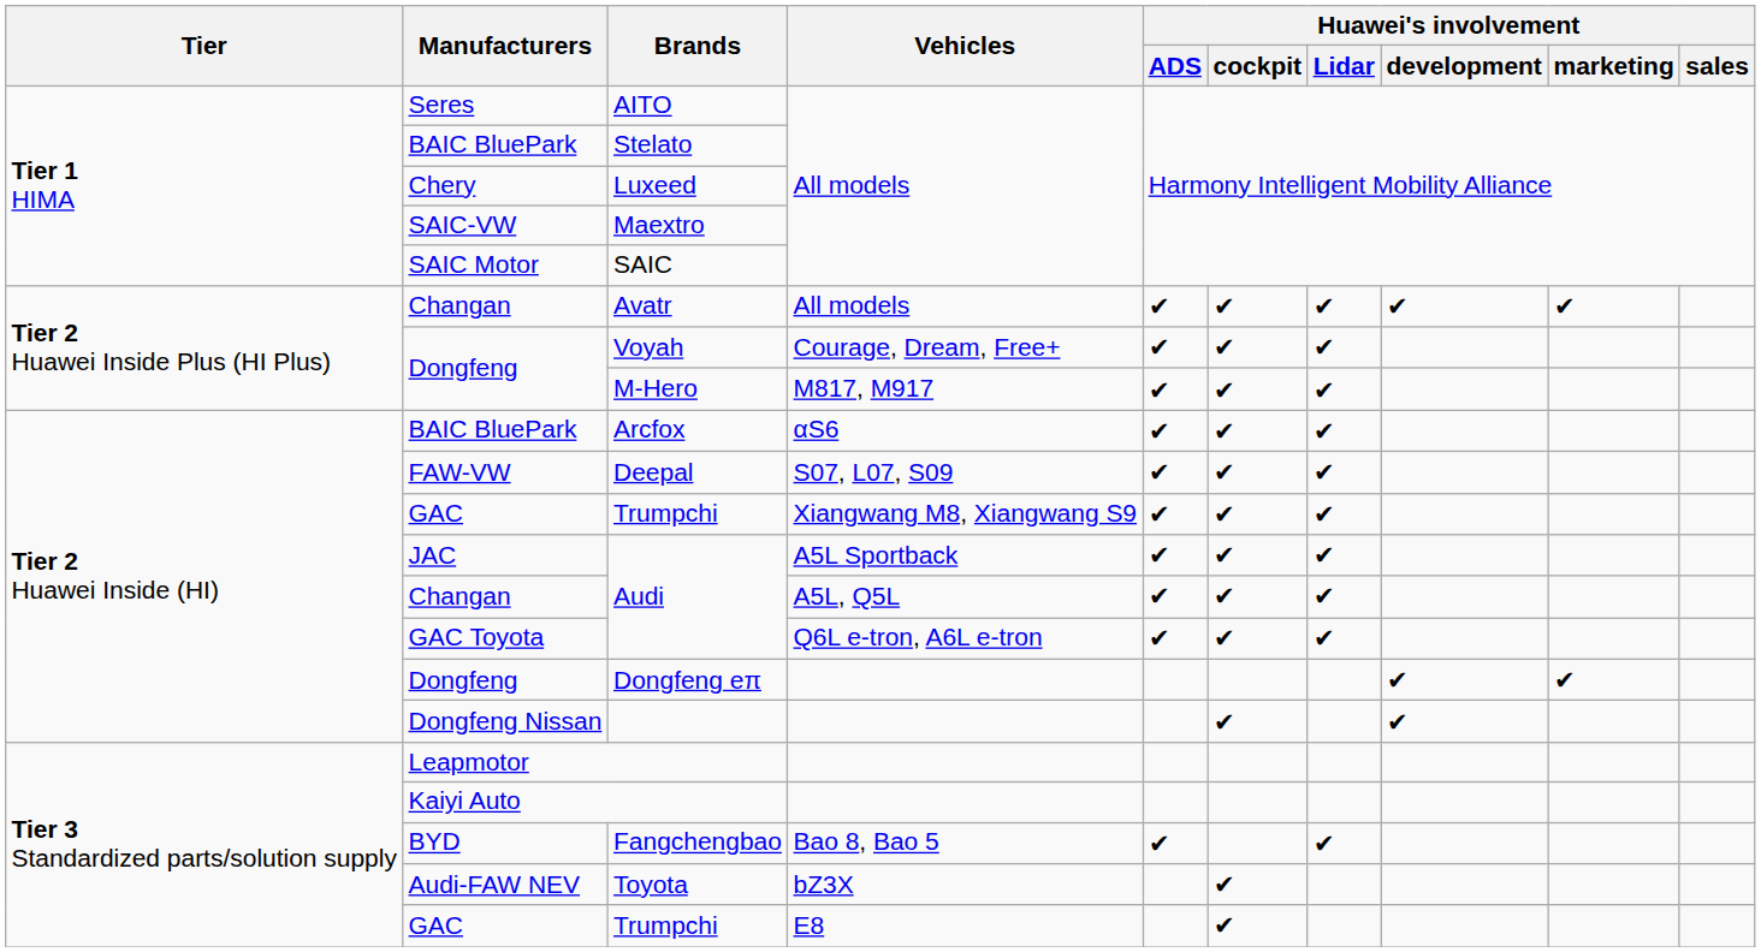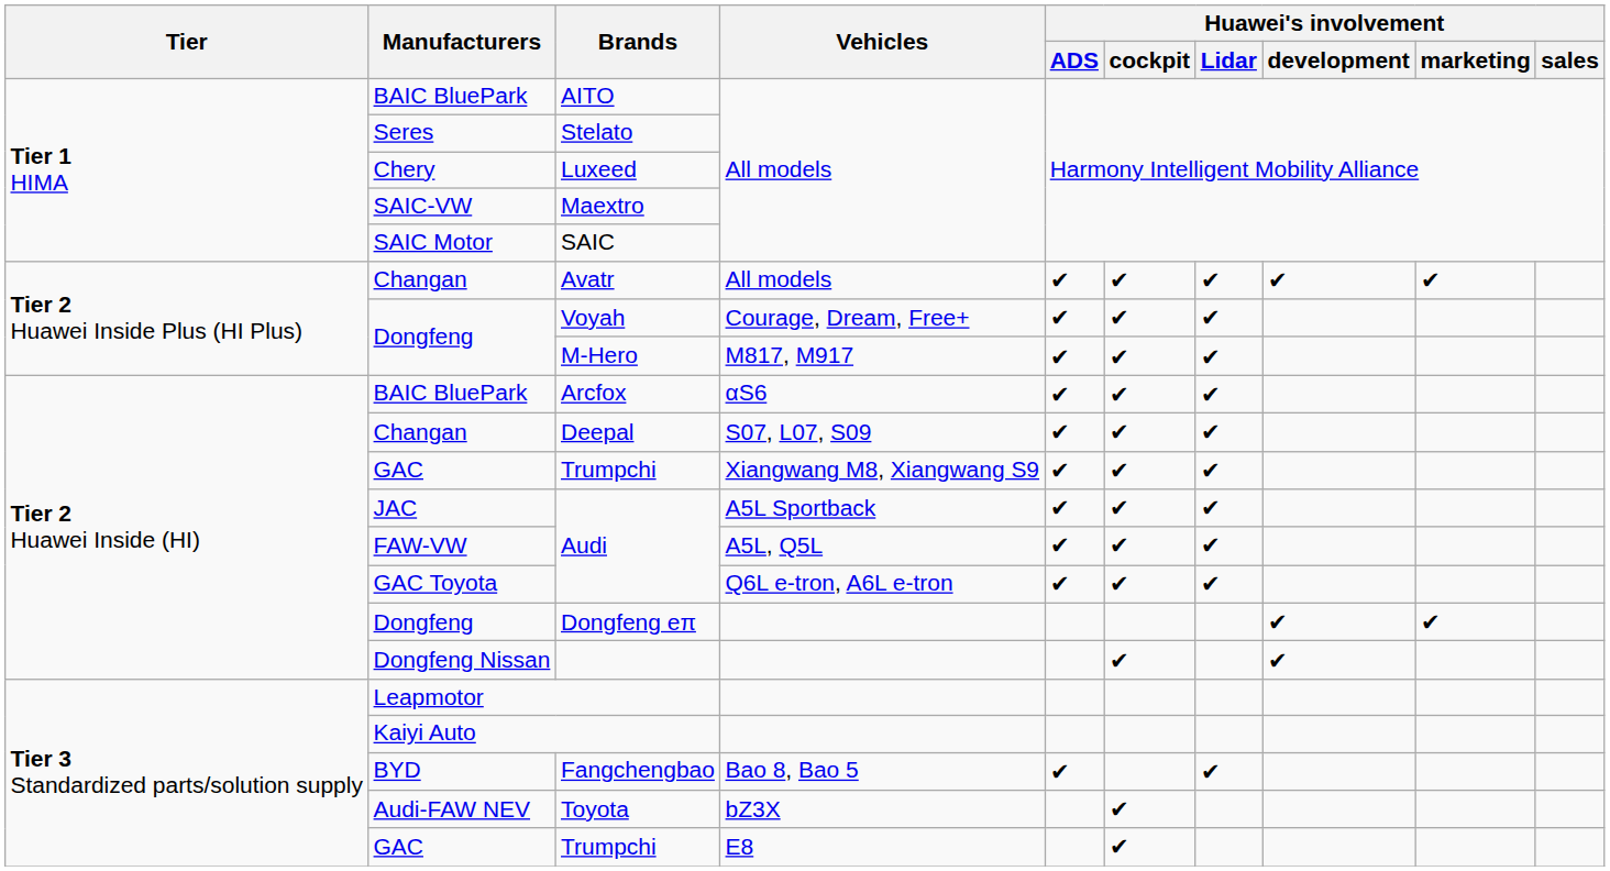 <table class="wikitable">
 <tr>
 <th rowspan="2">Tier</th>
 <th rowspan="2">Manufacturers</th>
 <th rowspan="2">Brands</th>
 <th rowspan="2">Vehicles</th>
 <th colspan="6">Huawei's involvement</th>
 </tr>
 <tr>
 <th><a href='#'>ADS</a></th>
 <th>cockpit</th>
 <th><a href='#'>Lidar</a></th>
 <th>development</th>
 <th>marketing</th>
 <th>sales</th>
 </tr>
 <tr>
 <td rowspan="5"><strong>Tier 1</strong><br><a href='#'>HIMA</a></td>
-<td><a href='#'>Seres</a></td>
+<td><a href='#'>BAIC BluePark</a></td>
 <td><a href='#'>AITO</a></td>
 <td rowspan="5"><a href='#'>All models</a></td>
 <td colspan="6" rowspan="5"><a href='#'>Harmony Intelligent Mobility Alliance</a></td>
 </tr>
 <tr>
-<td><a href='#'>BAIC BluePark</a></td>
+<td><a href='#'>Seres</a></td>
 <td><a href='#'>Stelato</a></td>
 </tr>
 <tr>
 <td><a href='#'>Chery</a></td>
 <td><a href='#'>Luxeed</a></td>
 </tr>
 <tr>
 <td><a href='#'>SAIC-VW</a></td>
 <td><a href='#'>Maextro</a></td>
 </tr>
 <tr>
 <td><a href='#'>SAIC Motor</a></td>
 <td>SAIC</td>
 </tr>
 <tr>
 <td rowspan="3"><strong>Tier 2</strong><br>Huawei Inside Plus (HI Plus)</td>
 <td><a href='#'>Changan</a></td>
 <td><a href='#'>Avatr</a></td>
 <td><a href='#'>All models</a></td>
 <td>✔</td>
 <td>✔</td>
 <td>✔</td>
 <td>✔</td>
 <td>✔</td>
 <td></td>
 </tr>
 <tr>
 <td rowspan="2"><a href='#'>Dongfeng</a></td>
 <td><a href='#'>Voyah</a></td>
 <td><a href='#'>Courage</a>, <a href='#'>Dream</a>, <a href='#'>Free+</a></td>
 <td>✔</td>
 <td>✔</td>
 <td>✔</td>
 <td></td>
 <td></td>
 <td></td>
 </tr>
 <tr>
 <td><a href='#'>M-Hero</a></td>
 <td><a href='#'>M817</a>, <a href='#'>M917</a></td>
 <td>✔</td>
 <td>✔</td>
 <td>✔</td>
 <td></td>
 <td></td>
 <td></td>
 </tr>
 <tr>
 <td rowspan="8"><strong>Tier 2</strong><br>Huawei Inside (HI)</td>
 <td><a href='#'>BAIC BluePark</a></td>
 <td><a href='#'>Arcfox</a></td>
 <td><a href='#'>αS6</a></td>
 <td>✔</td>
 <td>✔</td>
 <td>✔</td>
 <td></td>
 <td></td>
 <td></td>
 </tr>
 <tr>
-<td><a href='#'>FAW-VW</a></td>
+<td><a href='#'>Changan</a></td>
 <td><a href='#'>Deepal</a></td>
 <td><a href='#'>S07</a>, <a href='#'>L07</a>, <a href='#'>S09</a></td>
 <td>✔</td>
 <td>✔</td>
 <td>✔</td>
 <td></td>
 <td></td>
 <td></td>
 </tr>
 <tr>
 <td><a href='#'>GAC</a></td>
 <td><a href='#'>Trumpchi</a></td>
 <td><a href='#'>Xiangwang M8</a>, <a href='#'>Xiangwang S9</a></td>
 <td>✔</td>
 <td>✔</td>
 <td>✔</td>
 <td></td>
 <td></td>
 <td></td>
 </tr>
 <tr>
 <td><a href='#'>JAC</a></td>
 <td rowspan="3"><a href='#'>Audi</a></td>
 <td><a href='#'>A5L Sportback</a></td>
 <td>✔</td>
 <td>✔</td>
 <td>✔</td>
 <td></td>
 <td></td>
 <td></td>
 </tr>
 <tr>
-<td><a href='#'>Changan</a></td>
+<td><a href='#'>FAW-VW</a></td>
 <td><a href='#'>A5L</a>, <a href='#'>Q5L</a></td>
 <td>✔</td>
 <td>✔</td>
 <td>✔</td>
 <td></td>
 <td></td>
 <td></td>
 </tr>
 <tr>
 <td><a href='#'>GAC Toyota</a></td>
 <td><a href='#'>Q6L e-tron</a>,  <a href='#'>A6L e-tron</a></td>
 <td>✔</td>
 <td>✔</td>
 <td>✔</td>
 <td></td>
 <td></td>
 <td></td>
 </tr>
 <tr>
 <td><a href='#'>Dongfeng</a></td>
 <td><a href='#'>Dongfeng eπ</a></td>
 <td></td>
 <td></td>
 <td></td>
 <td></td>
 <td>✔</td>
 <td>✔</td>
 <td></td>
 </tr>
 <tr>
 <td><a href='#'>Dongfeng Nissan</a></td>
 <td></td>
 <td></td>
 <td></td>
 <td>✔</td>
 <td></td>
 <td>✔</td>
 <td></td>
 <td></td>
 </tr>
 <tr>
 <td rowspan="5"><strong>Tier 3</strong><br>Standardized parts/solution supply</td>
 <td colspan="2"><a href='#'>Leapmotor</a></td>
 <td></td>
 <td></td>
 <td></td>
 <td></td>
 <td></td>
 <td></td>
 <td></td>
 </tr>
 <tr>
 <td colspan="2"><a href='#'>Kaiyi Auto</a></td>
 <td></td>
 <td></td>
 <td></td>
 <td></td>
 <td></td>
 <td></td>
 <td></td>
 </tr>
 <tr>
 <td><a href='#'>BYD</a></td>
 <td><a href='#'>Fangchengbao</a></td>
 <td><a href='#'>Bao 8</a>, <a href='#'>Bao 5</a></td>
 <td>✔</td>
 <td></td>
 <td>✔</td>
 <td></td>
 <td></td>
 <td></td>
 </tr>
 <tr>
 <td><a href='#'>Audi-FAW NEV</a></td>
 <td><a href='#'>Toyota</a></td>
 <td><a href='#'>bZ3X</a></td>
 <td></td>
 <td>✔</td>
 <td></td>
 <td></td>
 <td></td>
 <td></td>
 </tr>
 <tr>
 <td><a href='#'>GAC</a></td>
 <td><a href='#'>Trumpchi</a></td>
 <td><a href='#'>E8</a></td>
 <td></td>
 <td>✔</td>
 <td></td>
 <td></td>
 <td></td>
 <td></td>
 </tr>
 </table>
